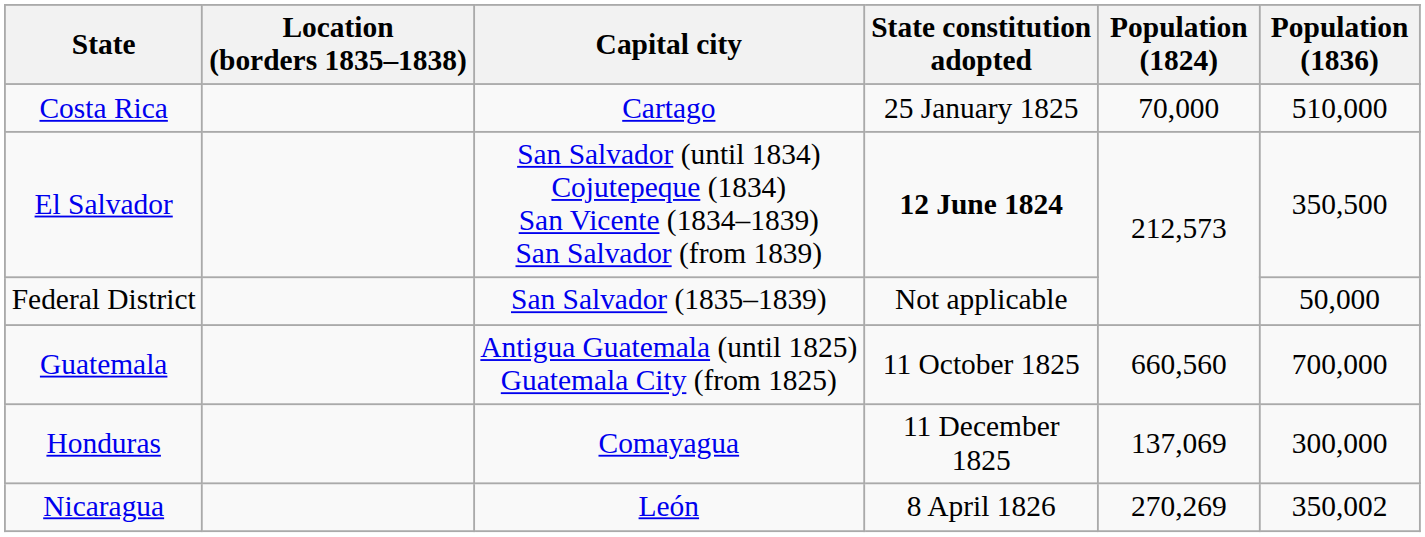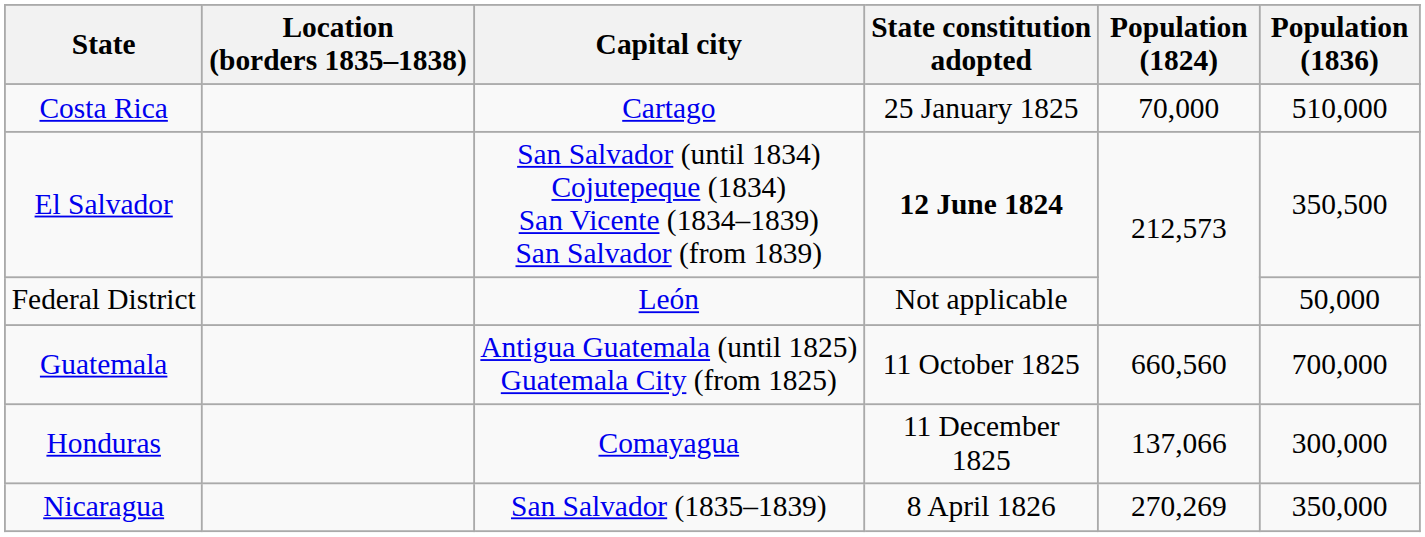 <table class="wikitable sortable" style="text-align:center">
 <tr>
 <th>State</th>
 <th class="unsortable">Location<br>(borders  1835–1838)</th>
 <th>Capital city</th>
 <th width="120px">State constitution<br>adopted<br></th>
 <th width="80px" data-sort-type="number">Population<br>(1824)</th>
 <th width="80px" data-sort-type="number">Population<br>(1836)</th>
 </tr>
 <tr>
 <td><a href='#'>Costa Rica</a></td>
 <td></td>
 <td><a href='#'>Cartago</a></td>
 <td data-sort-value="1825-01-25">25 January 1825</td>
 <td>70,000</td>
 <td>510,000</td>
 </tr>
 <tr>
 <td><a href='#'>El Salvador</a></td>
 <td></td>
 <td><a href='#'>San Salvador</a> (until 1834)<br><a href='#'>Cojutepeque</a> (1834)<br><a href='#'>San Vicente</a> (1834–1839)<br><a href='#'>San Salvador</a> (from 1839)</td>
 <td data-sort-value="1824-06-12"><strong>12 June 1824</strong></td>
 <td rowspan="2">212,573</td>
 <td>350,500</td>
 </tr>
 <tr>
 <td>Federal District</td>
 <td></td>
-<td><a href='#'>San Salvador</a> (1835–1839)</td>
+<td><a href='#'>León</a></td>
 <td>Not applicable</td>
 <td>50,000</td>
 </tr>
 <tr>
 <td><a href='#'>Guatemala</a></td>
 <td></td>
 <td><a href='#'>Antigua Guatemala</a> (until 1825)<br><a href='#'>Guatemala City</a> (from 1825)</td>
 <td data-sort-value="1825-10-11">11 October 1825</td>
 <td>660,560</td>
 <td>700,000</td>
 </tr>
 <tr>
 <td><a href='#'>Honduras</a></td>
 <td></td>
 <td><a href='#'>Comayagua</a></td>
 <td data-sort-value="1825-12-11">11 December 1825</td>
-<td>137,069</td>
+<td>137,066</td>
 <td>300,000</td>
 </tr>
 <tr>
 <td><a href='#'>Nicaragua</a></td>
 <td></td>
-<td><a href='#'>León</a></td>
+<td><a href='#'>San Salvador</a> (1835–1839)</td>
 <td data-sort-value="1826-04-08">8 April 1826</td>
 <td>270,269</td>
-<td>350,002</td>
+<td>350,000</td>
 </tr>
 </table>
